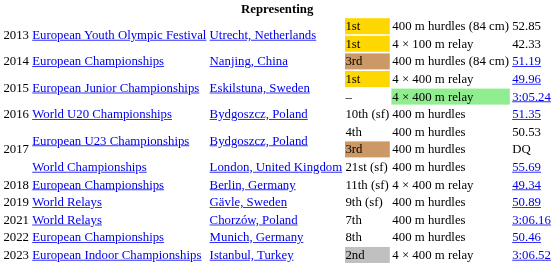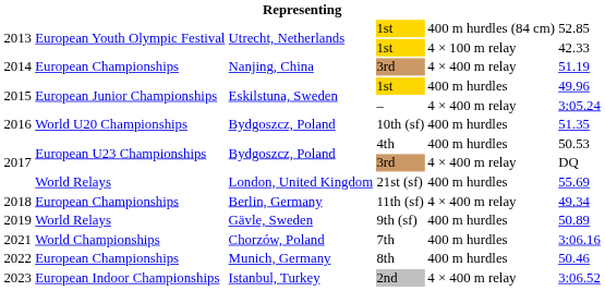 <table>
 <tr>
 <th colspan="6">Representing </th>
 </tr>
 <tr>
 <td rowspan=2>2013</td>
 <td rowspan=2><a href='#'>European Youth Olympic Festival</a></td>
 <td rowspan=2><a href='#'>Utrecht, Netherlands</a></td>
 <td bgcolor=gold>1st</td>
 <td>400 m hurdles (84 cm)</td>
 <td>52.85</td>
 </tr>
 <tr>
 <td bgcolor=gold>1st</td>
 <td>4 × 100 m relay</td>
 <td>42.33</td>
 </tr>
 <tr>
 <td>2014</td>
 <td><a href='#'>European Championships</a></td>
 <td><a href='#'>Nanjing, China</a></td>
 <td bgcolor=cc9966>3rd</td>
-<td>400 m hurdles (84 cm)</td>
+<td>4 × 400 m relay</td>
 <td><a href='#'>51.19</a></td>
 </tr>
 <tr>
 <td rowspan=2>2015</td>
 <td rowspan=2><a href='#'>European Junior Championships</a></td>
 <td rowspan=2><a href='#'>Eskilstuna, Sweden</a></td>
 <td bgcolor=gold>1st</td>
-<td>4 × 400 m relay</td>
+<td>400 m hurdles</td>
 <td><a href='#'>49.96</a></td>
 </tr>
 <tr>
 <td>–</td>
-<td style="background: lightgreen;">4 × 400 m relay</td>
+<td>4 × 400 m relay</td>
 <td><a href='#'>3:05.24</a></td>
 </tr>
 <tr>
 <td>2016</td>
 <td><a href='#'>World U20 Championships</a></td>
 <td><a href='#'>Bydgoszcz, Poland</a></td>
 <td>10th (sf)</td>
 <td>400 m hurdles</td>
 <td><a href='#'>51.35</a></td>
 </tr>
 <tr>
 <td rowspan=3>2017</td>
 <td rowspan=2><a href='#'>European U23 Championships</a></td>
 <td rowspan=2><a href='#'>Bydgoszcz, Poland</a></td>
 <td>4th</td>
 <td>400 m hurdles</td>
 <td>50.53</td>
 </tr>
 <tr>
 <td bgcolor=cc9966>3rd</td>
-<td>400 m hurdles</td>
+<td>4 × 400 m relay</td>
 <td>DQ</td>
 </tr>
 <tr>
-<td><a href='#'>World Championships</a></td>
+<td><a href='#'>World Relays</a></td>
 <td><a href='#'>London, United Kingdom</a></td>
 <td>21st (sf)</td>
 <td>400 m hurdles</td>
 <td><a href='#'>55.69</a></td>
 </tr>
 <tr>
 <td>2018</td>
 <td><a href='#'>European Championships</a></td>
 <td><a href='#'>Berlin, Germany</a></td>
 <td>11th (sf)</td>
 <td>4 × 400 m relay</td>
 <td><a href='#'>49.34</a></td>
 </tr>
 <tr>
 <td>2019</td>
 <td><a href='#'>World Relays</a></td>
 <td><a href='#'>Gävle, Sweden</a></td>
 <td>9th (sf)</td>
 <td>400 m hurdles</td>
 <td><a href='#'>50.89</a></td>
 </tr>
 <tr>
 <td>2021</td>
-<td><a href='#'>World Relays</a></td>
+<td><a href='#'>World Championships</a></td>
 <td><a href='#'>Chorzów, Poland</a></td>
 <td>7th</td>
 <td>400 m hurdles</td>
 <td><a href='#'>3:06.16</a></td>
 </tr>
 <tr>
 <td>2022</td>
 <td><a href='#'>European Championships</a></td>
 <td><a href='#'>Munich, Germany</a></td>
 <td>8th</td>
 <td>400 m hurdles</td>
 <td><a href='#'>50.46</a></td>
 </tr>
 <tr>
 <td>2023</td>
 <td><a href='#'>European Indoor Championships</a></td>
 <td><a href='#'>Istanbul, Turkey</a></td>
 <td bgcolor=silver>2nd</td>
 <td>4 × 400 m relay</td>
 <td><a href='#'>3:06.52</a></td>
 </tr>
 </table>
